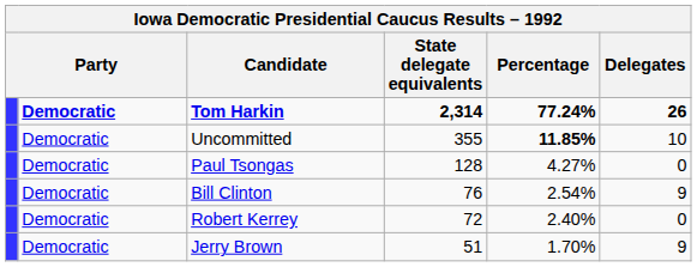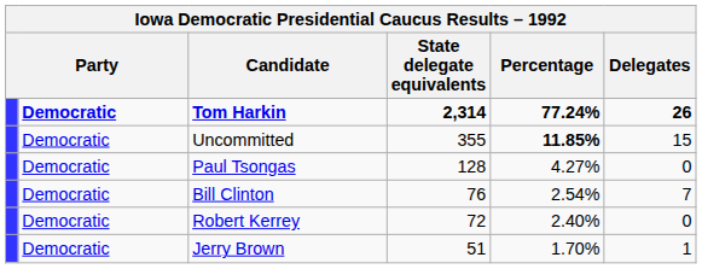 <table class="wikitable" style="font-size: 95%;">
 <tr>
 <th colspan="7">Iowa Democratic Presidential Caucus Results – 1992</th>
 </tr>
 <tr>
 <th colspan="2" style="width: 15em">Party</th>
 <th style="width: 17em">Candidate</th>
 <th style="width: 5em">State delegate equivalents</th>
 <th style="width: 7em">Percentage</th>
 <th style="width: 5em">Delegates</th>
 </tr>
 <tr>
 <th style="background-color:#3333FF; width: 3px"></th>
 <td style="width: 130px"><strong><a href='#'>Democratic</a></strong></td>
 <td><strong><a href='#'>Tom Harkin</a></strong></td>
 <td align="right"><strong>2,314</strong></td>
 <td align="right"><strong>77.24%</strong></td>
 <td align="right"><strong>26</strong></td>
 </tr>
 <tr>
 <th style="background-color:#3333FF; width: 3px"></th>
 <td style="width: 130px"><a href='#'>Democratic</a></td>
 <td>Uncommitted</td>
 <td align="right">355</td>
 <td align="right"><strong>11.85%</strong></td>
-<td align="right">10</td>
+<td align="right">15</td>
 </tr>
 <tr>
 <th style="background-color:#3333FF; width: 3px"></th>
 <td style="width: 130px"><a href='#'>Democratic</a></td>
 <td><a href='#'>Paul Tsongas</a></td>
 <td align="right">128</td>
 <td align="right">4.27%</td>
 <td align="right">0</td>
 </tr>
 <tr>
 <th style="background-color:#3333FF; width: 3px"></th>
 <td style="width: 130px"><a href='#'>Democratic</a></td>
 <td><a href='#'>Bill Clinton</a></td>
 <td align="right">76</td>
 <td align="right">2.54%</td>
-<td align="right">9</td>
+<td align="right">7</td>
 </tr>
 <tr>
 <th style="background-color:#3333FF; width: 3px"></th>
 <td style="width: 130px"><a href='#'>Democratic</a></td>
 <td><a href='#'>Robert Kerrey</a></td>
 <td align="right">72</td>
 <td align="right">2.40%</td>
 <td align="right">0</td>
 </tr>
 <tr>
 <th style="background-color:#3333FF; width: 3px"></th>
 <td style="width: 130px"><a href='#'>Democratic</a></td>
 <td><a href='#'>Jerry Brown</a></td>
 <td align="right">51</td>
 <td align="right">1.70%</td>
-<td align="right">9</td>
+<td align="right">1</td>
 </tr>
 </table>
